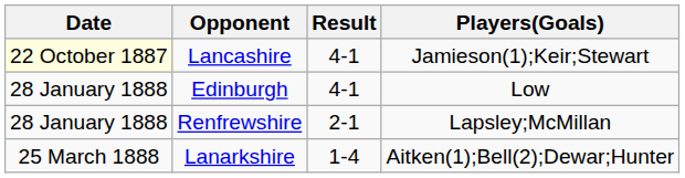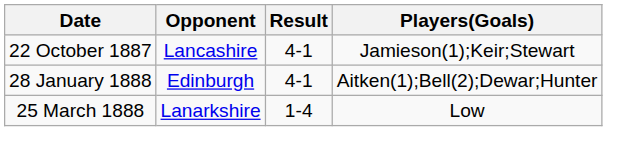 <table class="wikitable sortable" style="font-size:95%; text-align:center">
 <tr>
 <th>Date</th>
 <th>Opponent</th>
 <th>Result</th>
 <th>Players(Goals)</th>
 </tr>
 <tr>
-<td style="background: lightyellow;">22 October 1887</td>
+<td>22 October 1887</td>
 <td><a href='#'>Lancashire</a></td>
 <td>4-1</td>
 <td>Jamieson(1);Keir;Stewart</td>
 </tr>
 <tr>
 <td>28 January 1888</td>
 <td><a href='#'>Edinburgh</a></td>
 <td>4-1</td>
-<td>Low</td>
-</tr>
-<tr>
-<td>28 January 1888</td>
-<td><a href='#'>Renfrewshire</a></td>
-<td>2-1</td>
-<td>Lapsley;McMillan</td>
+<td>Aitken(1);Bell(2);Dewar;Hunter</td>
 </tr>
 <tr>
 <td>25 March 1888</td>
 <td><a href='#'>Lanarkshire</a></td>
 <td>1-4</td>
-<td>Aitken(1);Bell(2);Dewar;Hunter</td>
+<td>Low</td>
 </tr>
 </table>
